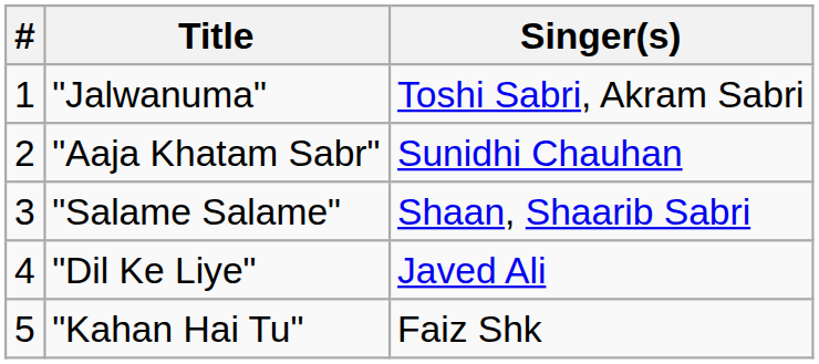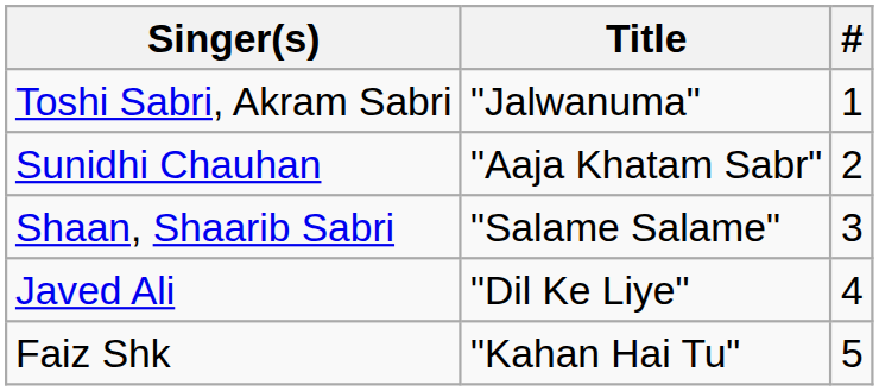 <table class="wikitable" style="font-size:95%;">
 <tr>
+<th>Singer(s)</th>
+<th>Title</th>
 <th>#</th>
-<th>Title</th>
-<th>Singer(s)</th>
 </tr>
 <tr>
+<td><a href='#'>Toshi Sabri</a>, Akram Sabri</td>
+<td>"Jalwanuma"</td>
 <td>1</td>
-<td>"Jalwanuma"</td>
-<td><a href='#'>Toshi Sabri</a>, Akram Sabri</td>
 </tr>
 <tr>
+<td><a href='#'>Sunidhi Chauhan</a></td>
+<td>"Aaja Khatam Sabr"</td>
 <td>2</td>
-<td>"Aaja Khatam Sabr"</td>
-<td><a href='#'>Sunidhi Chauhan</a></td>
 </tr>
 <tr>
+<td><a href='#'>Shaan</a>, <a href='#'>Shaarib Sabri</a></td>
+<td>"Salame Salame"</td>
 <td>3</td>
-<td>"Salame Salame"</td>
-<td><a href='#'>Shaan</a>, <a href='#'>Shaarib Sabri</a></td>
 </tr>
 <tr>
+<td><a href='#'>Javed Ali</a></td>
+<td>"Dil Ke Liye"</td>
 <td>4</td>
-<td>"Dil Ke Liye"</td>
-<td><a href='#'>Javed Ali</a></td>
 </tr>
 <tr>
+<td>Faiz Shk</td>
+<td>"Kahan Hai Tu"</td>
 <td>5</td>
-<td>"Kahan Hai Tu"</td>
-<td>Faiz Shk</td>
 </tr>
 </table>
